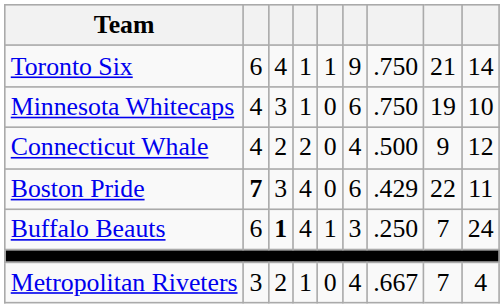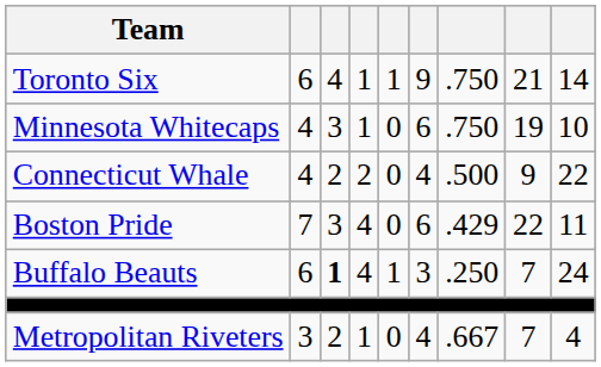 <table class="wikitable sortable" style="text-align:center">
 <tr>
 <th class="unsortable">Team</th>
 <th></th>
 <th></th>
 <th></th>
 <th></th>
 <th></th>
 <th></th>
 <th></th>
 <th></th>
 </tr>
 <tr bgcolor=>
 <td align=left><a href='#'>Toronto Six</a></td>
 <td>6</td>
 <td>4</td>
 <td>1</td>
 <td>1</td>
 <td>9</td>
 <td>.750</td>
 <td>21</td>
 <td>14</td>
 </tr>
 <tr bgcolor=>
 <td align=left><a href='#'>Minnesota Whitecaps</a></td>
 <td>4</td>
 <td>3</td>
 <td>1</td>
 <td>0</td>
 <td>6</td>
 <td>.750</td>
 <td>19</td>
 <td>10</td>
 </tr>
 <tr bgcolor=>
 <td align=left><a href='#'>Connecticut Whale</a></td>
 <td>4</td>
 <td>2</td>
 <td>2</td>
 <td>0</td>
 <td>4</td>
 <td>.500</td>
 <td>9</td>
-<td>12</td>
+<td>22</td>
 </tr>
 <tr bgcolor=>
 <td align=left><a href='#'>Boston Pride</a></td>
-<td><strong>7</strong></td>
+<td>7</td>
 <td>3</td>
 <td>4</td>
 <td>0</td>
 <td>6</td>
 <td>.429</td>
 <td>22</td>
 <td>11</td>
 </tr>
 <tr bgcolor=>
 <td align=left><a href='#'>Buffalo Beauts</a></td>
 <td>6</td>
 <td><strong>1</strong></td>
 <td>4</td>
 <td>1</td>
 <td>3</td>
 <td>.250</td>
 <td>7</td>
 <td>24</td>
 </tr>
 <tr bgcolor=black>
 <td colspan=10></td>
 </tr>
 <tr bgcolor=>
 <td align=left><a href='#'>Metropolitan Riveters</a></td>
 <td>3</td>
 <td>2</td>
 <td>1</td>
 <td>0</td>
 <td>4</td>
 <td>.667</td>
 <td>7</td>
 <td>4</td>
 </tr>
 </table>
